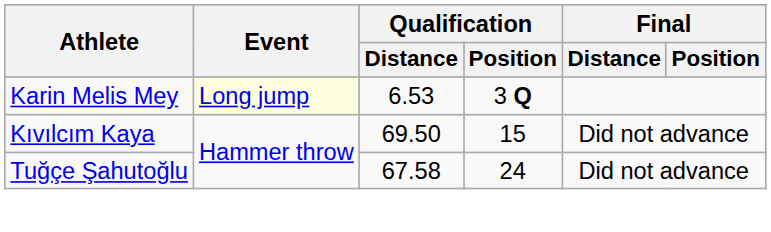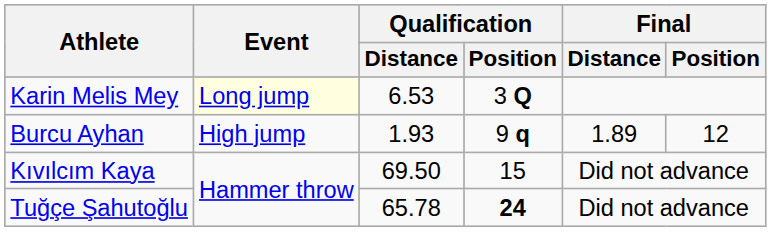 <table class=wikitable style="font-size:90%">
 <tr>
 <th rowspan="2">Athlete</th>
 <th rowspan="2">Event</th>
 <th colspan="2">Qualification</th>
 <th colspan="2">Final</th>
 </tr>
 <tr style="font-size:95%">
 <th>Distance</th>
 <th>Position</th>
 <th>Distance</th>
 <th>Position</th>
 </tr>
 <tr align=center>
 <td align=left><a href='#'>Karin Melis Mey</a></td>
 <td align=left style="background: lightyellow;"><a href='#'>Long jump</a></td>
 <td>6.53</td>
 <td>3 <strong>Q</strong></td>
 <td colspan=2></td>
 </tr>
 <tr align=center>
+<td align=left><a href='#'>Burcu Ayhan</a></td>
+<td align=left><a href='#'>High jump</a></td>
+<td>1.93</td>
+<td>9 <strong>q</strong></td>
+<td>1.89</td>
+<td>12</td>
+</tr>
+<tr align=center>
 <td align=left><a href='#'>Kıvılcım Kaya</a></td>
 <td align=left rowspan=2><a href='#'>Hammer throw</a></td>
 <td>69.50</td>
 <td>15</td>
 <td colspan=2>Did not advance</td>
 </tr>
 <tr align=center>
 <td align=left><a href='#'>Tuğçe Şahutoğlu</a></td>
-<td>67.58</td>
-<td>24</td>
+<td>65.78</td>
+<td><strong>24</strong></td>
 <td colspan=2>Did not advance</td>
 </tr>
 </table>
